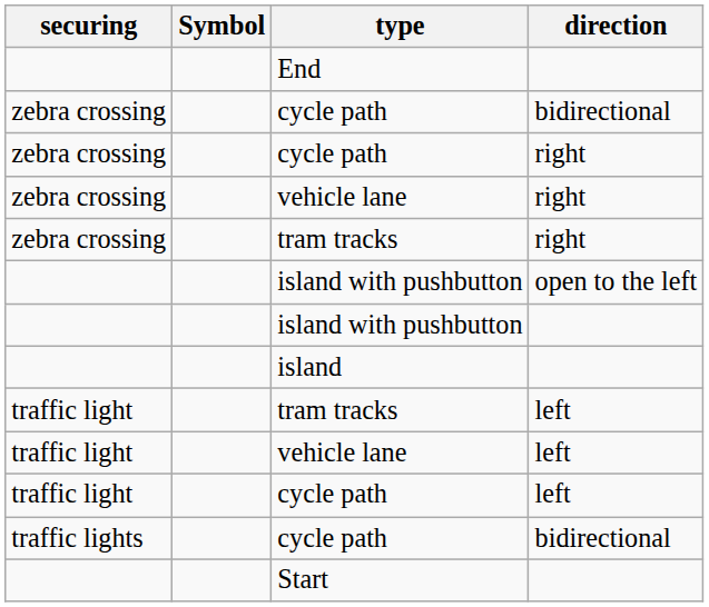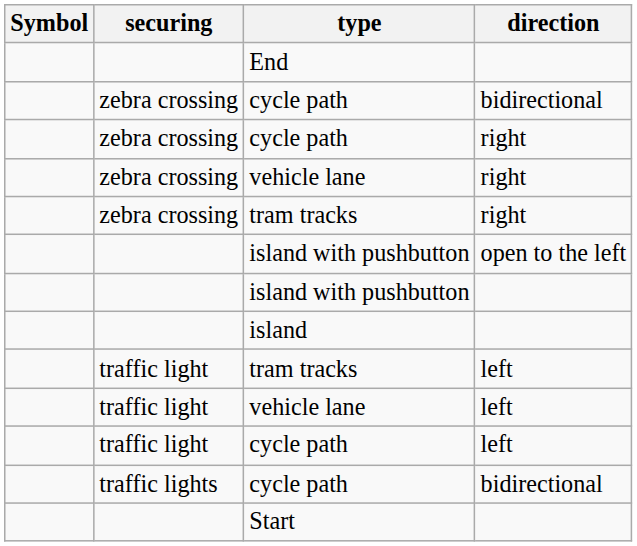 <table class="wikitable">
 <tr>
+<th>Symbol</th>
 <th>securing</th>
-<th>Symbol</th>
 <th>type</th>
 <th>direction</th>
 </tr>
 <tr>
 <td></td>
 <td></td>
 <td>End</td>
 <td></td>
 </tr>
 <tr>
+<td></td>
 <td>zebra crossing</td>
-<td></td>
 <td>cycle path</td>
 <td>bidirectional</td>
 </tr>
 <tr>
+<td></td>
 <td>zebra crossing</td>
-<td></td>
 <td>cycle path</td>
 <td>right</td>
 </tr>
 <tr>
+<td></td>
 <td>zebra crossing</td>
-<td></td>
 <td>vehicle lane</td>
 <td>right</td>
 </tr>
 <tr>
+<td></td>
 <td>zebra crossing</td>
-<td></td>
 <td>tram tracks</td>
 <td>right</td>
 </tr>
 <tr>
 <td></td>
 <td></td>
 <td>island with pushbutton</td>
 <td>open to the left</td>
 </tr>
 <tr>
 <td></td>
 <td></td>
 <td>island with pushbutton</td>
 <td></td>
 </tr>
 <tr>
 <td></td>
 <td></td>
 <td>island</td>
 <td></td>
 </tr>
 <tr>
+<td></td>
 <td>traffic light</td>
-<td></td>
 <td>tram tracks</td>
 <td>left</td>
 </tr>
 <tr>
+<td></td>
 <td>traffic light</td>
-<td></td>
 <td>vehicle lane</td>
 <td>left</td>
 </tr>
 <tr>
+<td></td>
 <td>traffic light</td>
-<td></td>
 <td>cycle path</td>
 <td>left</td>
 </tr>
 <tr>
+<td></td>
 <td>traffic lights</td>
-<td></td>
 <td>cycle path</td>
 <td>bidirectional</td>
 </tr>
 <tr>
 <td></td>
 <td></td>
 <td>Start</td>
 <td></td>
 </tr>
 </table>
